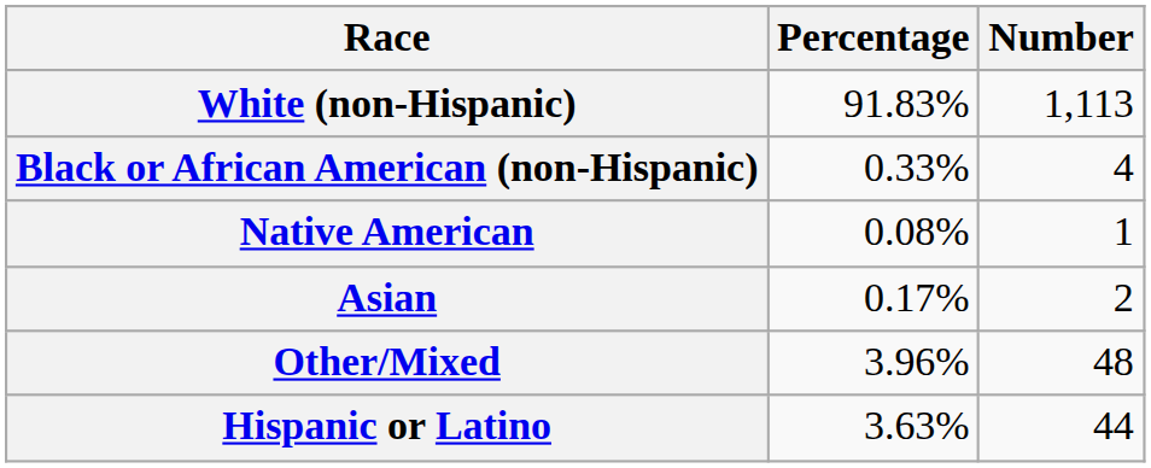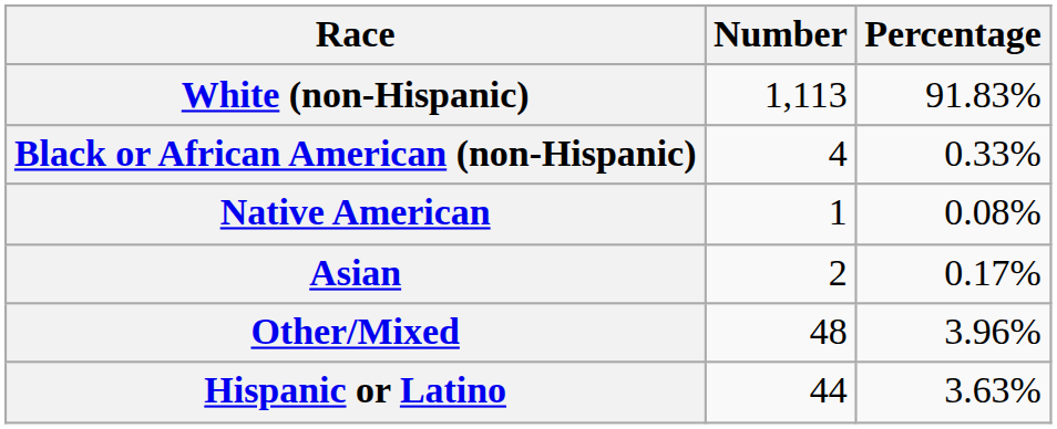 <table class="wikitable" style="text-align:right">
 <tr>
 <th scope="col">Race</th>
+<th scope="col">Number</th>
 <th scope="col">Percentage</th>
-<th scope="col">Number</th>
 </tr>
 <tr>
 <th scope="row"><a href='#'>White</a> (non-Hispanic)</th>
+<td>1,113</td>
 <td>91.83%</td>
-<td>1,113</td>
 </tr>
 <tr>
 <th scope="row"><a href='#'>Black or African American</a> (non-Hispanic)</th>
+<td>4</td>
 <td>0.33%</td>
-<td>4</td>
 </tr>
 <tr>
 <th scope="row"><a href='#'>Native American</a></th>
+<td>1</td>
 <td>0.08%</td>
-<td>1</td>
 </tr>
 <tr>
 <th scope="row"><a href='#'>Asian</a></th>
+<td>2</td>
 <td>0.17%</td>
-<td>2</td>
 </tr>
 <tr>
 <th scope="row"><a href='#'>Other/Mixed</a></th>
+<td>48</td>
 <td>3.96%</td>
-<td>48</td>
 </tr>
 <tr>
 <th scope="row"><a href='#'>Hispanic</a> or <a href='#'>Latino</a></th>
+<td>44</td>
 <td>3.63%</td>
-<td>44</td>
 </tr>
 </table>
